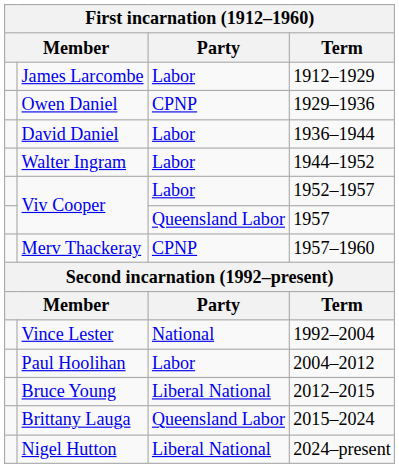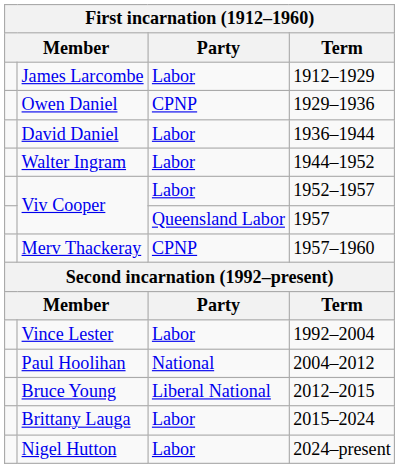 <table class="wikitable">
 <tr>
 <th colspan="5">First incarnation (1912–1960)</th>
 </tr>
 <tr>
 <th colspan="2">Member</th>
 <th>Party</th>
 <th>Term</th>
 </tr>
 <tr>
 <td> </td>
 <td><a href='#'>James Larcombe</a></td>
 <td><a href='#'>Labor</a></td>
 <td>1912–1929</td>
 </tr>
 <tr>
 <td> </td>
 <td><a href='#'>Owen Daniel</a></td>
 <td><a href='#'>CPNP</a></td>
 <td>1929–1936</td>
 </tr>
 <tr>
 <td> </td>
 <td><a href='#'>David Daniel</a></td>
 <td><a href='#'>Labor</a></td>
 <td>1936–1944</td>
 </tr>
 <tr>
 <td> </td>
 <td><a href='#'>Walter Ingram</a></td>
 <td><a href='#'>Labor</a></td>
 <td>1944–1952</td>
 </tr>
 <tr>
 <td> </td>
 <td rowspan="2"><a href='#'>Viv Cooper</a></td>
 <td><a href='#'>Labor</a></td>
 <td>1952–1957</td>
 </tr>
 <tr>
 <td> </td>
 <td><a href='#'>Queensland Labor</a></td>
 <td>1957</td>
 </tr>
 <tr>
 <td> </td>
 <td><a href='#'>Merv Thackeray</a></td>
 <td><a href='#'>CPNP</a></td>
 <td>1957–1960</td>
 </tr>
 <tr>
 <th colspan="5">Second incarnation (1992–present)</th>
 </tr>
 <tr>
 <th colspan="2">Member</th>
 <th>Party</th>
 <th>Term</th>
 </tr>
 <tr>
 <td> </td>
 <td><a href='#'>Vince Lester</a></td>
-<td><a href='#'>National</a></td>
+<td><a href='#'>Labor</a></td>
 <td>1992–2004</td>
 </tr>
 <tr>
 <td> </td>
 <td><a href='#'>Paul Hoolihan</a></td>
-<td><a href='#'>Labor</a></td>
+<td><a href='#'>National</a></td>
 <td>2004–2012</td>
 </tr>
 <tr>
 <td> </td>
 <td><a href='#'>Bruce Young</a></td>
 <td><a href='#'>Liberal National</a></td>
 <td>2012–2015</td>
 </tr>
 <tr>
 <td> </td>
 <td><a href='#'>Brittany Lauga</a></td>
-<td><a href='#'>Queensland Labor</a></td>
+<td><a href='#'>Labor</a></td>
 <td>2015–2024</td>
 </tr>
 <tr>
 <td> </td>
 <td><a href='#'>Nigel Hutton</a></td>
-<td><a href='#'>Liberal National</a></td>
+<td><a href='#'>Labor</a></td>
 <td>2024–present</td>
 </tr>
 </table>
